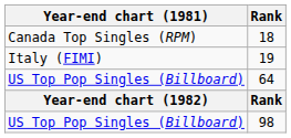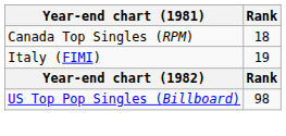 <table class="wikitable sortable">
 <tr>
 <th>Year-end chart (1981)</th>
 <th>Rank</th>
 </tr>
 <tr>
 <td>Canada Top Singles (<em>RPM</em>)</td>
 <td align="center">18</td>
 </tr>
 <tr>
 <td>Italy (<a href='#'>FIMI</a>)</td>
 <td align="center">19</td>
 </tr>
 <tr>
-<td><a href='#'>US Top Pop Singles (<em>Billboard</em>)</a></td>
-<td align="center">64</td>
-</tr>
-<tr>
 <th>Year-end chart (1982)</th>
 <th>Rank</th>
 </tr>
 <tr>
 <td><a href='#'>US Top Pop Singles (<em>Billboard</em>)</a></td>
 <td align="center">98</td>
 </tr>
 </table>
